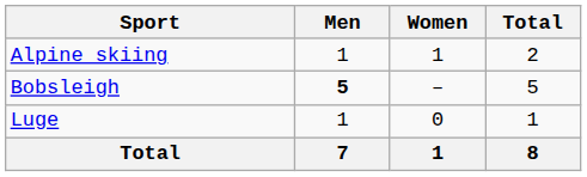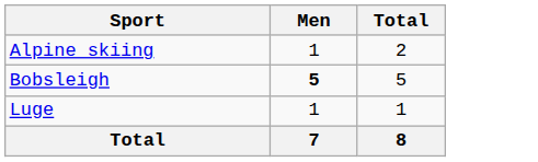 <table class="wikitable sortable" style="text-align:center;">
 <tr>
 <th width=180>Sport</th>
 <th width=55>Men</th>
-<th width=55>Women</th>
 <th width=55>Total</th>
 </tr>
 <tr>
 <td align=left><a href='#'>Alpine skiing</a></td>
-<td>1</td>
 <td>1</td>
 <td>2</td>
 </tr>
 <tr>
 <td align=left><a href='#'>Bobsleigh</a></td>
 <td><strong>5</strong></td>
-<td>–</td>
 <td>5</td>
 </tr>
 <tr>
 <td align=left><a href='#'>Luge</a></td>
 <td>1</td>
-<td>0</td>
 <td>1</td>
 </tr>
 <tr>
 <th>Total</th>
 <th>7</th>
-<th>1</th>
 <th>8</th>
 </tr>
 </table>
